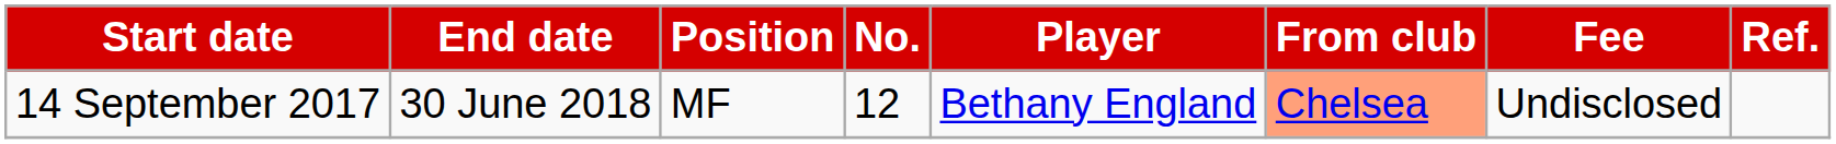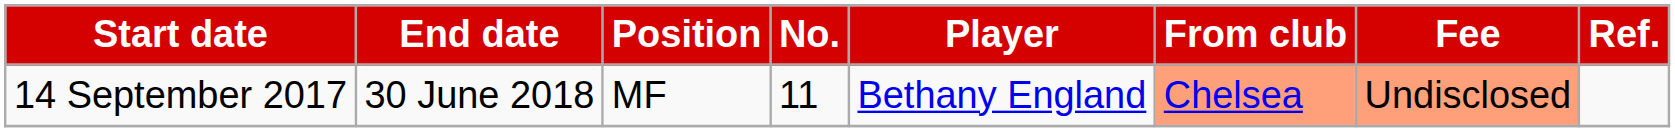 <table class="wikitable sortable">
 <tr>
 <th style="background:#d50000; color:white;"><strong>Start date</strong></th>
 <th style="background:#d50000; color:white;"><strong>End date</strong></th>
 <th style="background:#d50000; color:white;"><strong>Position</strong></th>
 <th style="background:#d50000; color:white;"><strong>No.</strong></th>
 <th style="background:#d50000; color:white;"><strong>Player</strong></th>
 <th style="background:#d50000; color:white;"><strong>From club</strong></th>
 <th style="background:#d50000; color:white;"><strong>Fee</strong></th>
 <th style="background:#d50000; color:white;"><strong>Ref.</strong></th>
 </tr>
 <tr>
 <td>14 September 2017</td>
 <td>30 June 2018</td>
 <td>MF</td>
-<td>12</td>
+<td>11</td>
 <td> <a href='#'>Bethany England</a></td>
 <td style="background: lightsalmon;"> <a href='#'>Chelsea</a></td>
-<td>Undisclosed</td>
+<td style="background: lightsalmon;">Undisclosed</td>
 <td></td>
 </tr>
 <tr>
 </tr>
 </table>
